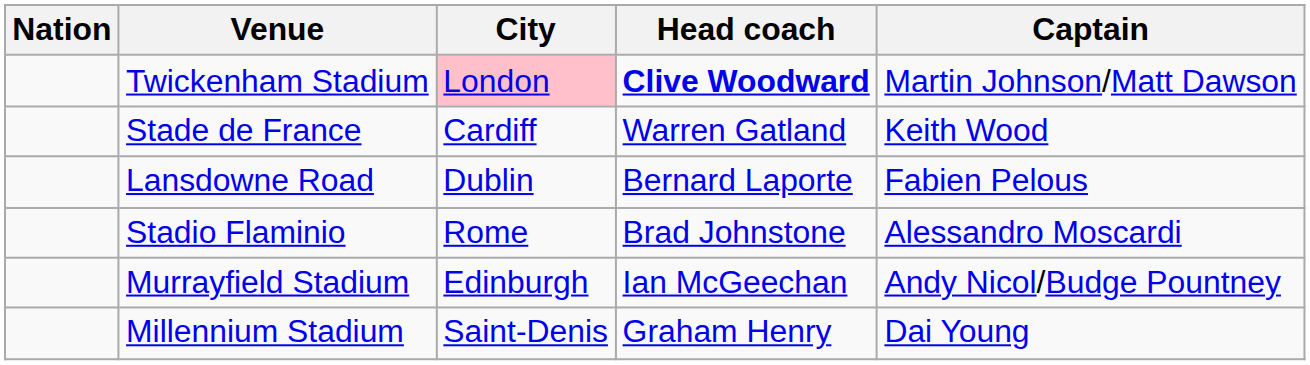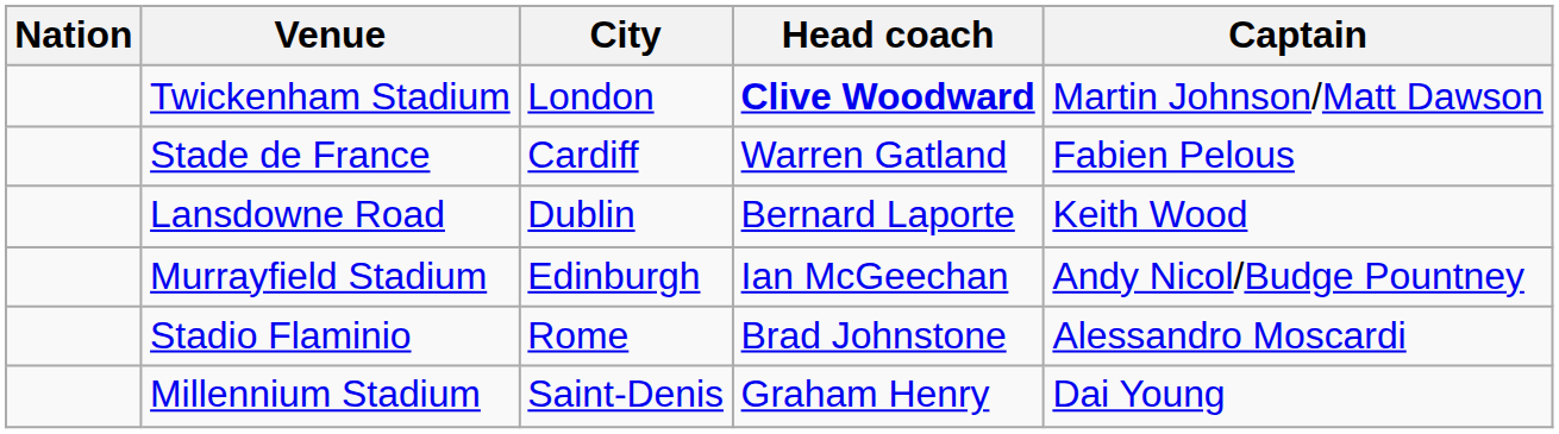 <table class="wikitable">
 <tr>
 <th>Nation</th>
 <th>Venue</th>
 <th>City</th>
 <th>Head coach</th>
 <th>Captain</th>
 </tr>
 <tr>
 <td></td>
 <td><a href='#'>Twickenham Stadium</a></td>
-<td style="background: pink;"><a href='#'>London</a></td>
+<td><a href='#'>London</a></td>
 <td><strong> <a href='#'>Clive Woodward</a></strong></td>
 <td><a href='#'>Martin Johnson</a>/<a href='#'>Matt Dawson</a></td>
 </tr>
 <tr>
 <td></td>
 <td><a href='#'>Stade de France</a></td>
 <td><a href='#'>Cardiff</a></td>
 <td> <a href='#'>Warren Gatland</a></td>
-<td><a href='#'>Keith Wood</a></td>
+<td><a href='#'>Fabien Pelous</a></td>
 </tr>
 <tr>
 <td></td>
 <td><a href='#'>Lansdowne Road</a></td>
 <td><a href='#'>Dublin</a></td>
 <td> <a href='#'>Bernard Laporte</a></td>
-<td><a href='#'>Fabien Pelous</a></td>
+<td><a href='#'>Keith Wood</a></td>
+</tr>
+<tr>
+<td></td>
+<td><a href='#'>Murrayfield Stadium</a></td>
+<td><a href='#'>Edinburgh</a></td>
+<td> <a href='#'>Ian McGeechan</a></td>
+<td><a href='#'>Andy Nicol</a>/<a href='#'>Budge Pountney</a></td>
 </tr>
 <tr>
 <td></td>
 <td><a href='#'>Stadio Flaminio</a></td>
 <td><a href='#'>Rome</a></td>
 <td> <a href='#'>Brad Johnstone</a></td>
 <td><a href='#'>Alessandro Moscardi</a></td>
 </tr>
 <tr>
 <td></td>
-<td><a href='#'>Murrayfield Stadium</a></td>
-<td><a href='#'>Edinburgh</a></td>
-<td> <a href='#'>Ian McGeechan</a></td>
-<td><a href='#'>Andy Nicol</a>/<a href='#'>Budge Pountney</a></td>
-</tr>
-<tr>
-<td></td>
 <td><a href='#'>Millennium Stadium</a></td>
 <td><a href='#'>Saint-Denis</a></td>
 <td> <a href='#'>Graham Henry</a></td>
 <td><a href='#'>Dai Young</a></td>
 </tr>
 </table>
